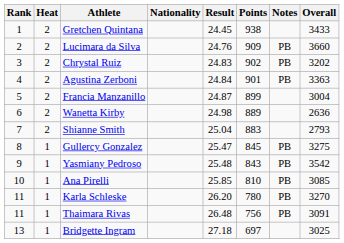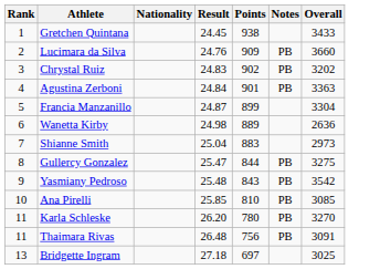 <table class="wikitable sortable" style="text-align:center">
 <tr>
 <th>Rank</th>
-<th>Heat</th>
 <th>Athlete</th>
 <th>Nationality</th>
 <th>Result</th>
 <th>Points</th>
 <th>Notes</th>
 <th>Overall</th>
 </tr>
 <tr>
 <td>1</td>
-<td>2</td>
 <td align=left><a href='#'>Gretchen Quintana</a></td>
 <td align=left></td>
 <td>24.45</td>
 <td>938</td>
 <td></td>
 <td>3433</td>
 </tr>
 <tr>
-<td>2</td>
 <td>2</td>
 <td align=left><a href='#'>Lucimara da Silva</a></td>
 <td align=left></td>
 <td>24.76</td>
 <td>909</td>
 <td>PB</td>
 <td>3660</td>
 </tr>
 <tr>
 <td>3</td>
-<td>2</td>
 <td align=left><a href='#'>Chrystal Ruiz</a></td>
 <td align=left></td>
 <td>24.83</td>
 <td>902</td>
 <td>PB</td>
 <td>3202</td>
 </tr>
 <tr>
 <td>4</td>
-<td>2</td>
 <td align=left><a href='#'>Agustina Zerboni</a></td>
 <td align=left></td>
 <td>24.84</td>
 <td>901</td>
 <td>PB</td>
 <td>3363</td>
 </tr>
 <tr>
 <td>5</td>
-<td>2</td>
 <td align=left><a href='#'>Francia Manzanillo</a></td>
 <td align=left></td>
 <td>24.87</td>
 <td>899</td>
 <td></td>
-<td>3004</td>
+<td>3304</td>
 </tr>
 <tr>
 <td>6</td>
-<td>2</td>
 <td align=left><a href='#'>Wanetta Kirby</a></td>
 <td align=left></td>
 <td>24.98</td>
 <td>889</td>
 <td></td>
 <td>2636</td>
 </tr>
 <tr>
 <td>7</td>
-<td>2</td>
 <td align=left><a href='#'>Shianne Smith</a></td>
 <td align=left></td>
 <td>25.04</td>
 <td>883</td>
 <td></td>
-<td>2793</td>
+<td>2973</td>
 </tr>
 <tr>
 <td>8</td>
-<td>1</td>
 <td align=left><a href='#'>Gullercy Gonzalez</a></td>
 <td align=left></td>
 <td>25.47</td>
-<td>845</td>
+<td>844</td>
 <td>PB</td>
 <td>3275</td>
 </tr>
 <tr>
 <td>9</td>
-<td>1</td>
 <td align=left><a href='#'>Yasmiany Pedroso</a></td>
 <td align=left></td>
 <td>25.48</td>
 <td>843</td>
 <td>PB</td>
 <td>3542</td>
 </tr>
 <tr>
 <td>10</td>
-<td>1</td>
 <td align=left><a href='#'>Ana Pirelli</a></td>
 <td align=left></td>
 <td>25.85</td>
 <td>810</td>
 <td>PB</td>
 <td>3085</td>
 </tr>
 <tr>
 <td>11</td>
-<td>1</td>
 <td align=left><a href='#'>Karla Schleske</a></td>
 <td align=left></td>
 <td>26.20</td>
 <td>780</td>
 <td>PB</td>
 <td>3270</td>
 </tr>
 <tr>
 <td>11</td>
-<td>1</td>
 <td align=left><a href='#'>Thaimara Rivas</a></td>
 <td align=left></td>
 <td>26.48</td>
 <td>756</td>
 <td>PB</td>
 <td>3091</td>
 </tr>
 <tr>
 <td>13</td>
-<td>1</td>
 <td align=left><a href='#'>Bridgette Ingram</a></td>
 <td align=left></td>
 <td>27.18</td>
 <td>697</td>
 <td></td>
 <td>3025</td>
 </tr>
 </table>
